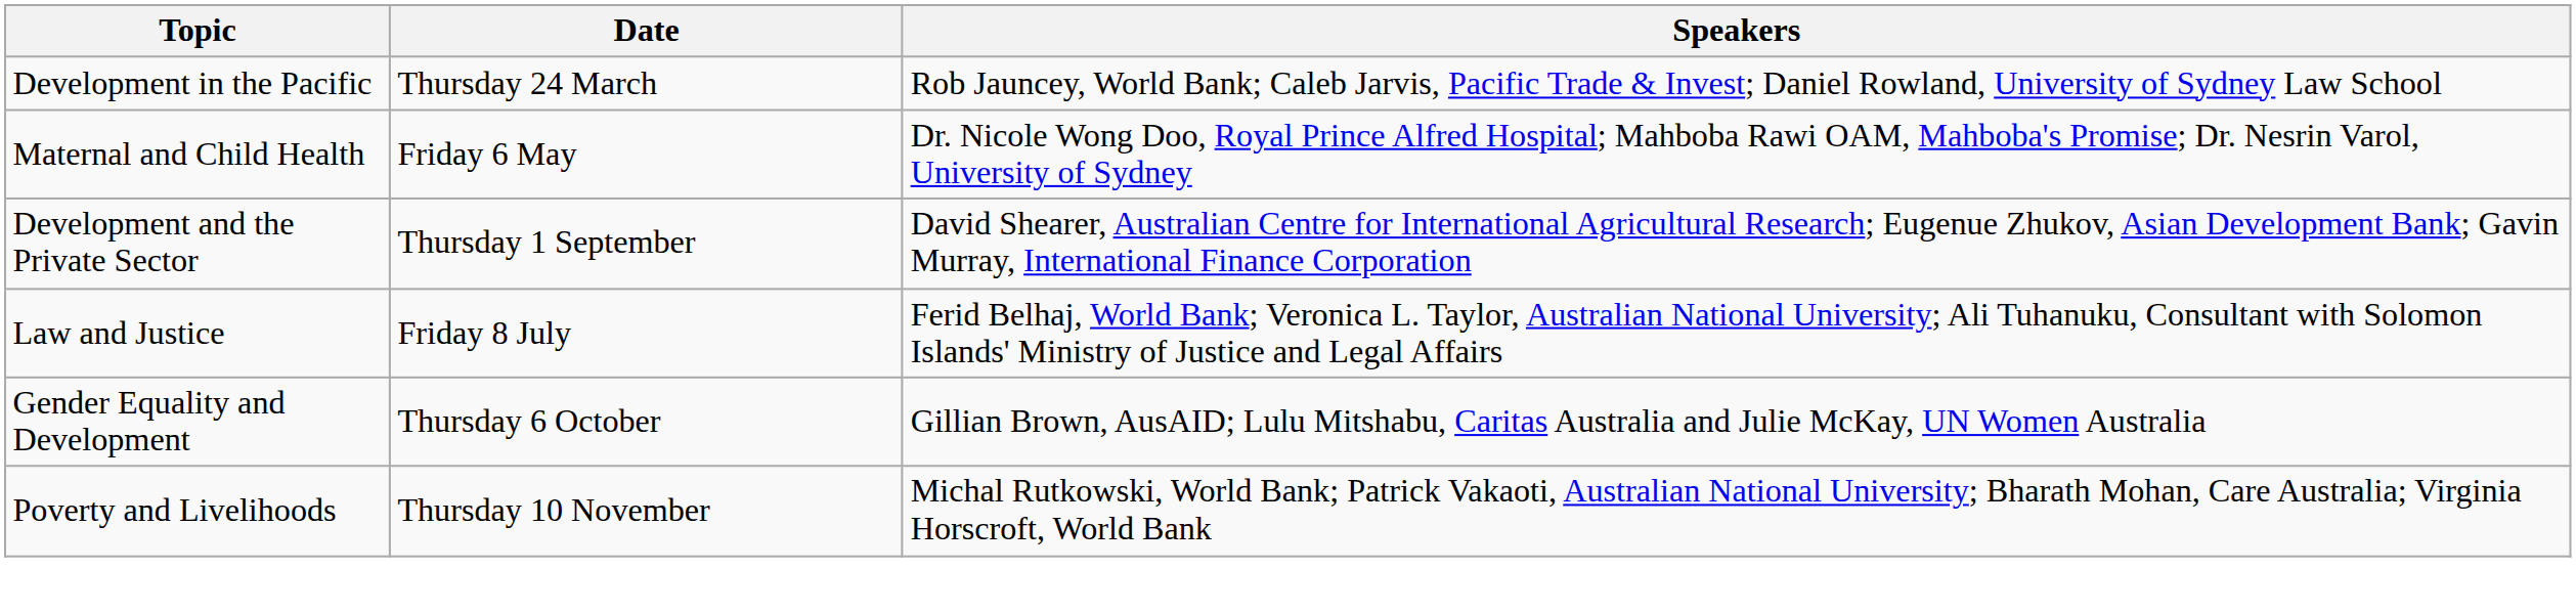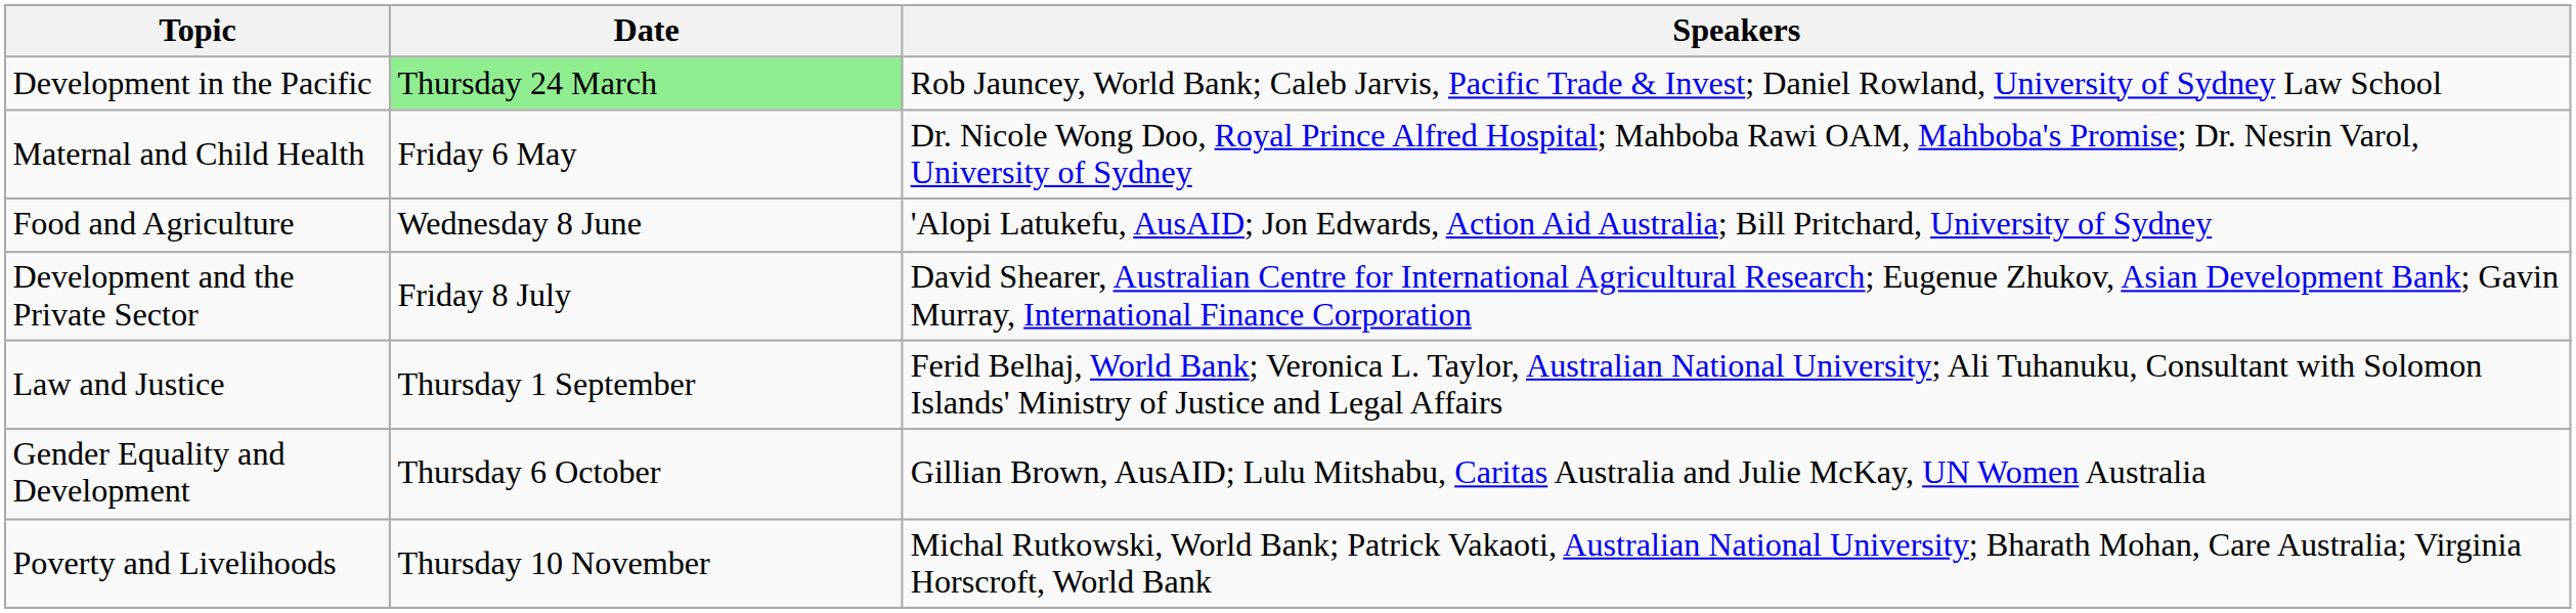 <table class="wikitable" border="1">
 <tr>
 <th width=15%>Topic</th>
 <th width=20%>Date</th>
 <th width=65%>Speakers</th>
 </tr>
 <tr>
 <td>Development in the Pacific</td>
-<td>Thursday 24 March</td>
+<td style="background: lightgreen;">Thursday 24 March</td>
 <td>Rob Jauncey, World Bank; Caleb Jarvis, <a href='#'>Pacific Trade & Invest</a>; Daniel Rowland, <a href='#'>University of Sydney</a> Law School</td>
 </tr>
 <tr>
 <td>Maternal and Child Health</td>
 <td>Friday 6 May</td>
 <td>Dr. Nicole Wong Doo, <a href='#'>Royal Prince Alfred Hospital</a>; Mahboba Rawi OAM, <a href='#'>Mahboba's Promise</a>; Dr. Nesrin Varol, <a href='#'>University of Sydney</a></td>
 </tr>
 <tr>
+<td>Food and Agriculture</td>
+<td>Wednesday 8 June</td>
+<td>'Alopi Latukefu, <a href='#'>AusAID</a>; Jon Edwards, <a href='#'>Action Aid Australia</a>; Bill Pritchard, <a href='#'>University of Sydney</a></td>
+</tr>
+<tr>
 <td>Development and the Private Sector</td>
-<td>Thursday 1 September</td>
+<td>Friday 8 July</td>
 <td>David Shearer, <a href='#'>Australian Centre for International Agricultural Research</a>; Eugenue Zhukov, <a href='#'>Asian Development Bank</a>; Gavin Murray, <a href='#'>International Finance Corporation</a></td>
 </tr>
 <tr>
 <td>Law and Justice</td>
-<td>Friday 8 July</td>
+<td>Thursday 1 September</td>
 <td>Ferid Belhaj, <a href='#'>World Bank</a>; Veronica L. Taylor, <a href='#'>Australian National University</a>; Ali Tuhanuku, Consultant with Solomon Islands' Ministry of Justice and Legal Affairs</td>
 </tr>
 <tr>
 <td>Gender Equality and Development</td>
 <td>Thursday 6 October</td>
 <td>Gillian Brown, AusAID; Lulu Mitshabu, <a href='#'>Caritas</a> Australia and Julie McKay, <a href='#'>UN Women</a> Australia</td>
 </tr>
 <tr>
 <td>Poverty and Livelihoods</td>
 <td>Thursday 10 November</td>
 <td>Michal Rutkowski, World Bank; Patrick Vakaoti, <a href='#'>Australian National University</a>; Bharath Mohan, Care Australia; Virginia Horscroft, World Bank</td>
 </tr>
 </table>
